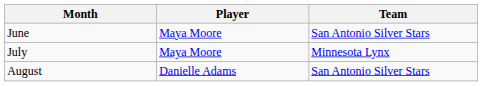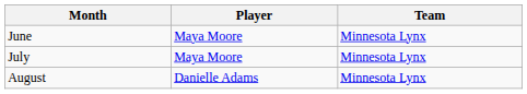 <table class="wikitable" style="width: 50%">
 <tr>
 <th width=60>Month</th>
 <th width=60>Player</th>
 <th width=60>Team</th>
 </tr>
 <tr>
 <td>June</td>
 <td><a href='#'>Maya Moore</a></td>
-<td><a href='#'>San Antonio Silver Stars</a></td>
+<td><a href='#'>Minnesota Lynx</a></td>
 </tr>
 <tr>
 <td>July</td>
 <td><a href='#'>Maya Moore</a></td>
 <td><a href='#'>Minnesota Lynx</a></td>
 </tr>
 <tr>
 <td>August</td>
 <td><a href='#'>Danielle Adams</a></td>
-<td><a href='#'>San Antonio Silver Stars</a></td>
+<td><a href='#'>Minnesota Lynx</a></td>
 </tr>
 </table>
